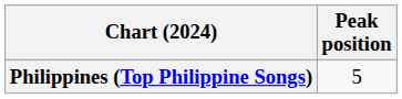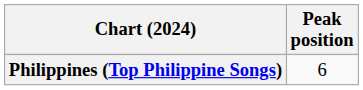 <table class="wikitable sortable plainrowheaders" style="text-align:center">
 <tr>
 <th scope="col">Chart (2024)</th>
 <th scope="col">Peak<br>position</th>
 </tr>
 <tr>
 </tr>
 <tr>
 <th scope="row">Philippines (<a href='#'>Top Philippine Songs</a>)</th>
-<td>5</td>
+<td>6</td>
 </tr>
 </table>
